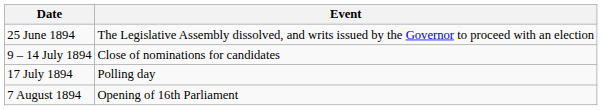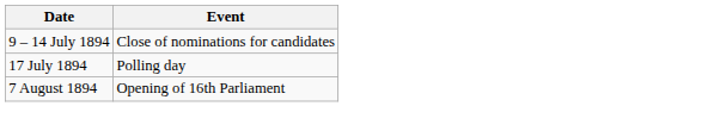 <table class="wikitable">
 <tr>
 <th>Date</th>
 <th>Event</th>
-</tr>
-<tr>
-<td>25 June 1894</td>
-<td>The Legislative Assembly dissolved, and writs issued by the <a href='#'>Governor</a> to proceed with an election</td>
 </tr>
 <tr>
 <td>9 – 14 July 1894</td>
 <td>Close of nominations for candidates</td>
 </tr>
 <tr>
 <td>17 July 1894</td>
 <td>Polling day</td>
 </tr>
 <tr>
 <td>7 August 1894</td>
 <td>Opening of 16th Parliament</td>
 </tr>
 </table>
